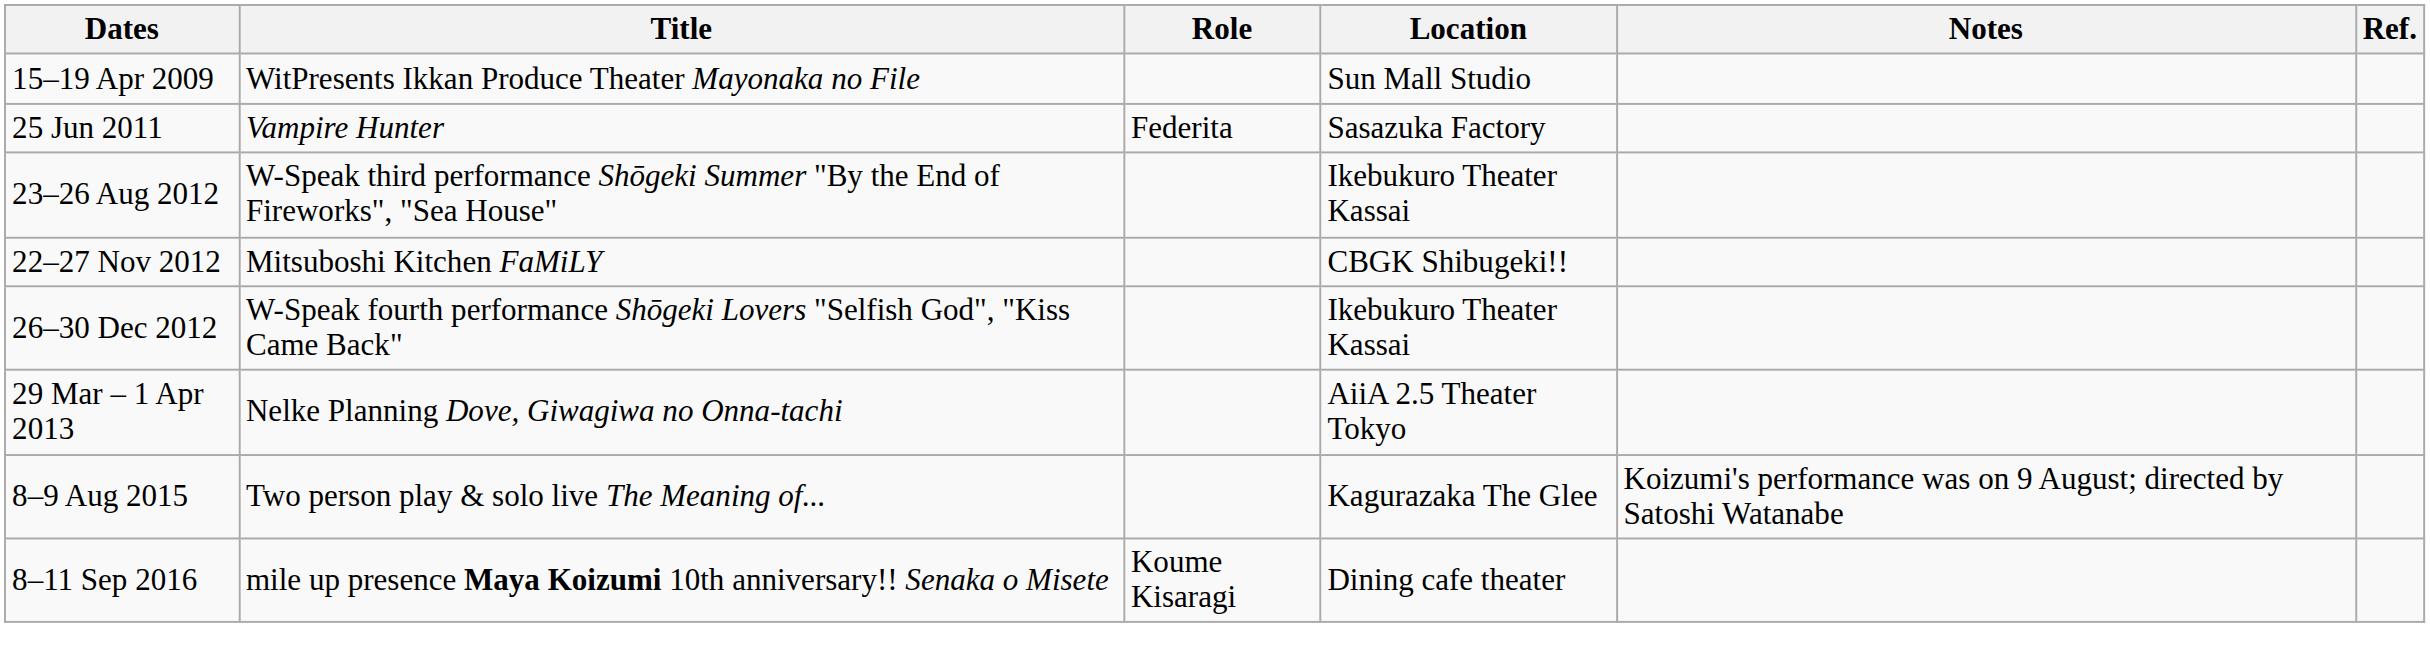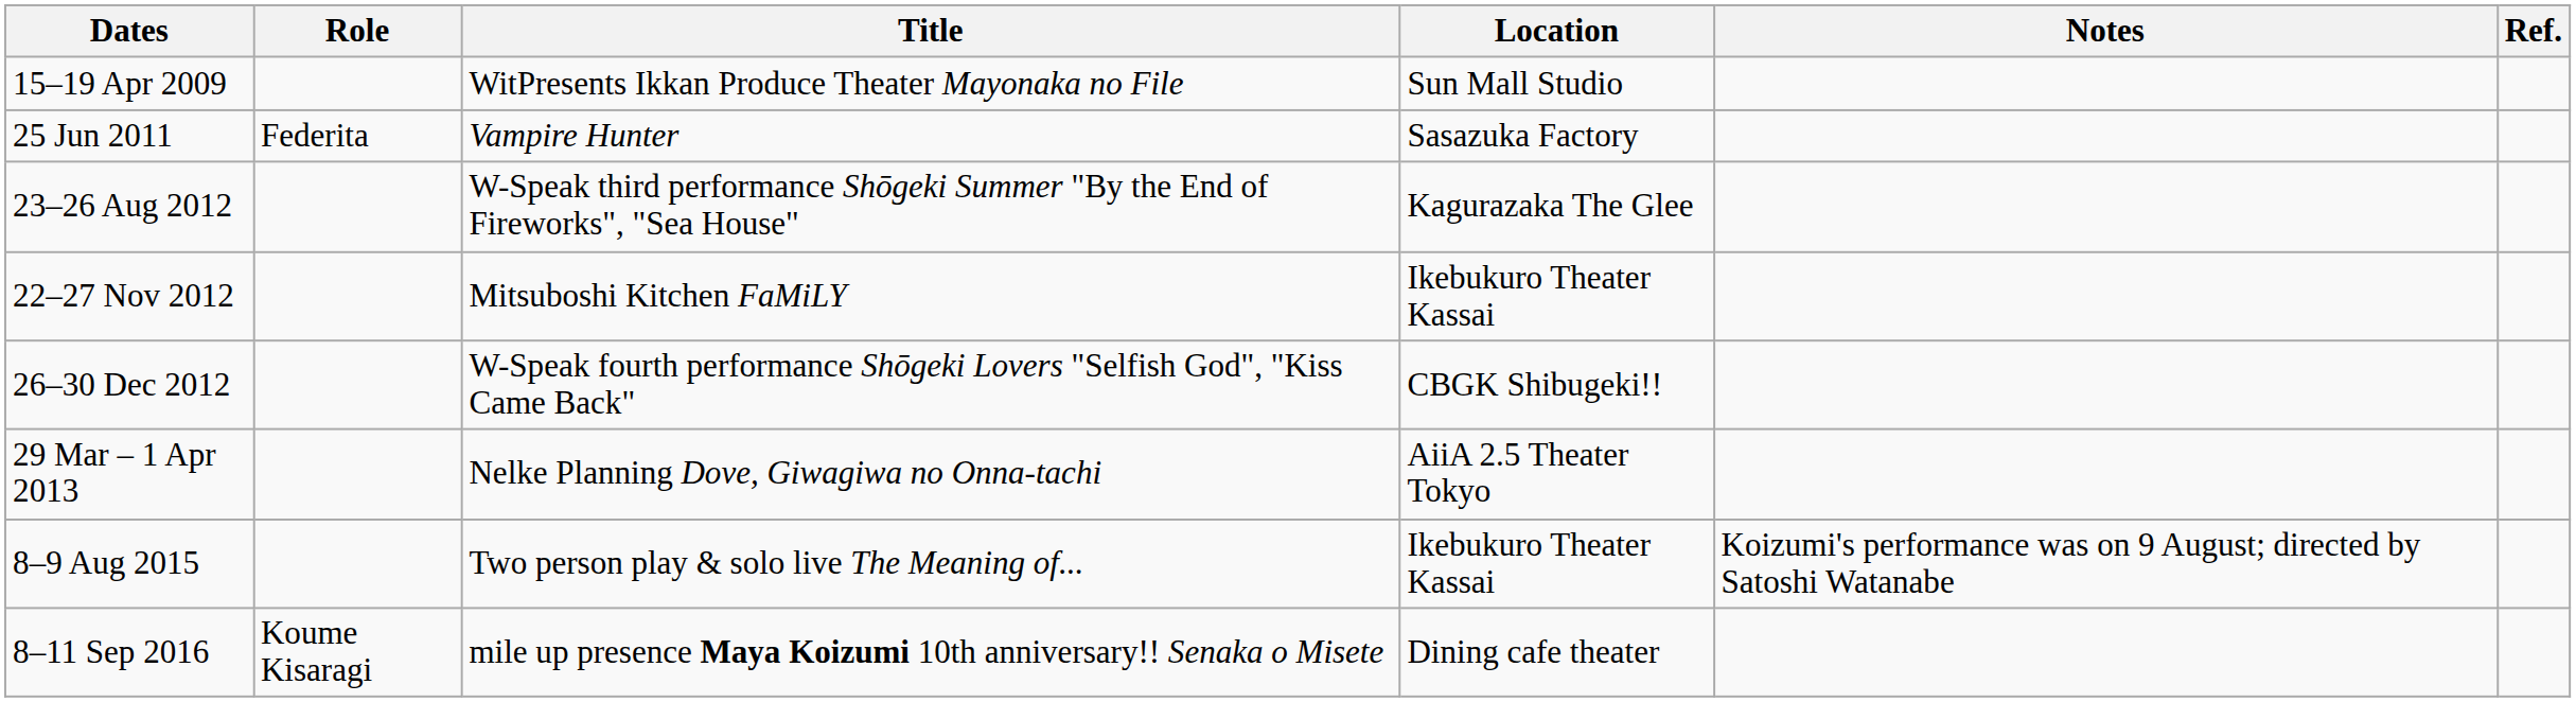 <table class="wikitable">
 <tr>
 <th>Dates</th>
+<th>Role</th>
 <th>Title</th>
-<th>Role</th>
 <th>Location</th>
 <th>Notes</th>
 <th>Ref.</th>
 </tr>
 <tr>
 <td>15–19 Apr 2009</td>
+<td></td>
 <td>WitPresents Ikkan Produce Theater <em>Mayonaka no File</em></td>
-<td></td>
 <td>Sun Mall Studio</td>
 <td></td>
 <td></td>
 </tr>
 <tr>
 <td>25 Jun 2011</td>
+<td>Federita</td>
 <td><em>Vampire Hunter</em></td>
-<td>Federita</td>
 <td>Sasazuka Factory</td>
 <td></td>
 <td></td>
 </tr>
 <tr>
 <td>23–26 Aug 2012</td>
+<td></td>
 <td>W-Speak third performance <em>Shōgeki Summer</em> "By the End of Fireworks", "Sea House"</td>
+<td>Kagurazaka The Glee</td>
 <td></td>
+<td></td>
+</tr>
+<tr>
+<td>22–27 Nov 2012</td>
+<td></td>
+<td>Mitsuboshi Kitchen <em>FaMiLY</em></td>
 <td>Ikebukuro Theater Kassai</td>
 <td></td>
 <td></td>
 </tr>
 <tr>
-<td>22–27 Nov 2012</td>
-<td>Mitsuboshi Kitchen <em>FaMiLY</em></td>
+<td>26–30 Dec 2012</td>
 <td></td>
+<td>W-Speak fourth performance <em>Shōgeki Lovers</em> "Selfish God", "Kiss Came Back"</td>
 <td>CBGK Shibugeki!!</td>
 <td></td>
 <td></td>
 </tr>
 <tr>
-<td>26–30 Dec 2012</td>
-<td>W-Speak fourth performance <em>Shōgeki Lovers</em> "Selfish God", "Kiss Came Back"</td>
+<td>29 Mar – 1 Apr 2013</td>
 <td></td>
-<td>Ikebukuro Theater Kassai</td>
-<td></td>
-<td></td>
-</tr>
-<tr>
-<td>29 Mar – 1 Apr 2013</td>
 <td>Nelke Planning <em>Dove, Giwagiwa no Onna-tachi</em></td>
-<td></td>
 <td>AiiA 2.5 Theater Tokyo</td>
 <td></td>
 <td></td>
 </tr>
 <tr>
 <td>8–9 Aug 2015</td>
+<td></td>
 <td>Two person play & solo live <em>The Meaning of...</em></td>
-<td></td>
-<td>Kagurazaka The Glee</td>
+<td>Ikebukuro Theater Kassai</td>
 <td>Koizumi's performance was on 9 August; directed by Satoshi Watanabe</td>
 <td></td>
 </tr>
 <tr>
 <td>8–11 Sep 2016</td>
+<td>Koume Kisaragi</td>
 <td>mile up presence <strong>Maya Koizumi</strong> 10th anniversary!! <em>Senaka o Misete</em></td>
-<td>Koume Kisaragi</td>
 <td>Dining cafe theater</td>
 <td></td>
 <td></td>
 </tr>
 </table>
